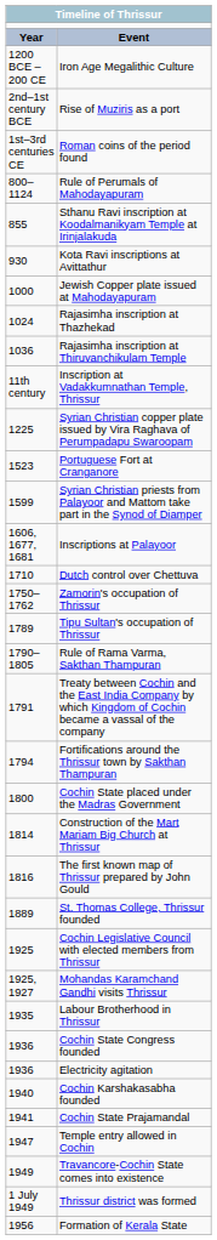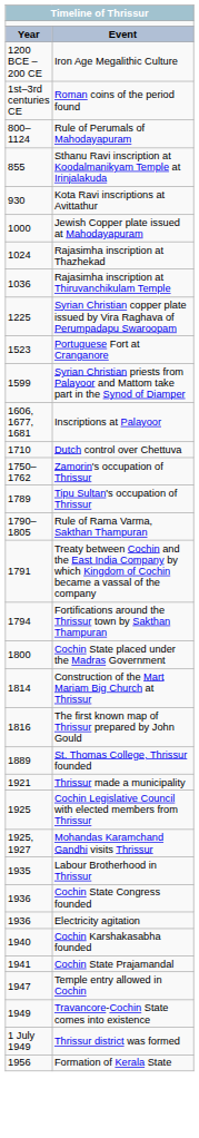 <table class="wikitable" width="250" style="font-size: 0.85em; float: right; margin: 0 0 1em 1em; border: 1px solid #DEE8F1;">
 <tr>
 <td bgcolor="#A1C2CF" colspan="2" style="color: white;" align="center"><strong>Timeline of Thrissur</strong></td>
 </tr>
 <tr>
 <td colspan="2"></td>
 </tr>
 <tr>
 <td bgcolor="#B0BFD5" width="20%" align="center"><strong>Year</strong></td>
 <td bgcolor="#B0BFD5" width="80%" align="center"><strong>Event</strong></td>
 </tr>
 <tr>
 <td>1200 BCE – 200 CE</td>
 <td>Iron Age Megalithic Culture</td>
-</tr>
-<tr>
-<td>2nd–1st century BCE</td>
-<td>Rise of <a href='#'>Muziris</a> as a port</td>
 </tr>
 <tr>
 <td>1st–3rd centuries CE</td>
 <td><a href='#'>Roman</a> coins of the period found</td>
 </tr>
 <tr>
 <td>800–1124</td>
 <td>Rule of Perumals of <a href='#'>Mahodayapuram</a></td>
 </tr>
 <tr>
 <td>855</td>
 <td>Sthanu Ravi inscription at <a href='#'>Koodalmanikyam Temple</a> at <a href='#'>Irinjalakuda</a></td>
 </tr>
 <tr>
 <td>930</td>
 <td>Kota Ravi inscriptions at Avittathur</td>
 </tr>
 <tr>
 <td>1000</td>
 <td>Jewish Copper plate issued at <a href='#'>Mahodayapuram</a></td>
 </tr>
 <tr>
 <td>1024</td>
 <td>Rajasimha inscription at Thazhekad</td>
 </tr>
 <tr>
 <td>1036</td>
 <td>Rajasimha inscription at <a href='#'>Thiruvanchikulam Temple</a></td>
-</tr>
-<tr>
-<td>11th century</td>
-<td>Inscription at <a href='#'>Vadakkumnathan Temple</a>, <a href='#'>Thrissur</a></td>
 </tr>
 <tr>
 <td>1225</td>
 <td><a href='#'>Syrian Christian</a> copper plate issued by Vira Raghava of <a href='#'>Perumpadapu Swaroopam</a></td>
 </tr>
 <tr>
 <td>1523</td>
 <td><a href='#'>Portuguese</a> Fort at <a href='#'>Cranganore</a></td>
 </tr>
 <tr>
 <td>1599</td>
 <td><a href='#'>Syrian Christian</a> priests from <a href='#'>Palayoor</a> and Mattom take part in the <a href='#'>Synod of Diamper</a></td>
 </tr>
 <tr>
 <td>1606, 1677, 1681</td>
 <td>Inscriptions at <a href='#'>Palayoor</a></td>
 </tr>
 <tr>
 <td>1710</td>
 <td><a href='#'>Dutch</a> control over Chettuva</td>
 </tr>
 <tr>
 <td>1750–1762</td>
 <td><a href='#'>Zamorin</a>'s occupation of <a href='#'>Thrissur</a></td>
 </tr>
 <tr>
 <td>1789</td>
 <td><a href='#'>Tipu Sultan</a>'s occupation of <a href='#'>Thrissur</a></td>
 </tr>
 <tr>
 <td>1790–1805</td>
 <td>Rule of Rama Varma, <a href='#'>Sakthan Thampuran</a></td>
 </tr>
 <tr>
 <td>1791</td>
 <td>Treaty between <a href='#'>Cochin</a> and the <a href='#'>East India Company</a> by which <a href='#'>Kingdom of Cochin</a> became a vassal of the company</td>
 </tr>
 <tr>
 <td>1794</td>
 <td>Fortifications around the <a href='#'>Thrissur</a> town by <a href='#'>Sakthan Thampuran</a></td>
 </tr>
 <tr>
 <td>1800</td>
 <td><a href='#'>Cochin</a> State placed under the <a href='#'>Madras</a> Government</td>
 </tr>
 <tr>
 <td>1814</td>
 <td>Construction of the <a href='#'>Mart Mariam Big Church</a> at <a href='#'>Thrissur</a></td>
 </tr>
 <tr>
 <td>1816</td>
 <td>The first known map of <a href='#'>Thrissur</a> prepared by John Gould</td>
 </tr>
 <tr>
 <td>1889</td>
 <td><a href='#'>St. Thomas College, Thrissur</a> founded</td>
 </tr>
 <tr>
+<td>1921</td>
+<td><a href='#'>Thrissur</a> made a municipality</td>
+</tr>
+<tr>
 <td>1925</td>
 <td><a href='#'>Cochin Legislative Council</a> with elected members from <a href='#'>Thrissur</a></td>
 </tr>
 <tr>
 <td>1925, 1927</td>
 <td><a href='#'>Mohandas Karamchand Gandhi</a> visits <a href='#'>Thrissur</a></td>
 </tr>
 <tr>
 <td>1935</td>
 <td>Labour Brotherhood in <a href='#'>Thrissur</a></td>
 </tr>
 <tr>
 <td>1936</td>
 <td><a href='#'>Cochin</a> State Congress founded</td>
 </tr>
 <tr>
 <td>1936</td>
 <td>Electricity agitation</td>
 </tr>
 <tr>
 <td>1940</td>
 <td><a href='#'>Cochin</a> Karshakasabha founded</td>
 </tr>
 <tr>
 <td>1941</td>
 <td><a href='#'>Cochin</a> State Prajamandal</td>
 </tr>
 <tr>
 <td>1947</td>
 <td>Temple entry allowed in <a href='#'>Cochin</a></td>
 </tr>
 <tr>
 <td>1949</td>
 <td><a href='#'>Travancore</a>-<a href='#'>Cochin</a> State comes into existence</td>
 </tr>
 <tr>
 <td>1 July 1949</td>
 <td><a href='#'>Thrissur district</a> was formed</td>
 </tr>
 <tr>
 <td>1956</td>
 <td>Formation of <a href='#'>Kerala</a> State</td>
 </tr>
 </table>
